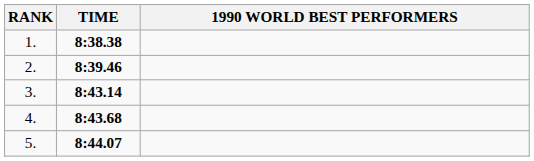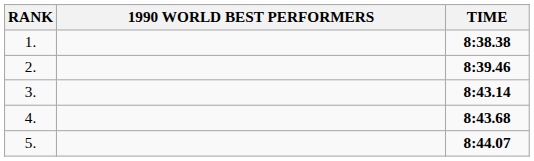 <table class="wikitable" style="border-collapse: collapse; font-size: 90%;">
 <tr>
 <th>RANK</th>
+<th align="center" style="width: 25em">1990 WORLD BEST PERFORMERS</th>
 <th align="center" style="width: 5em">TIME</th>
-<th align="center" style="width: 25em">1990 WORLD BEST PERFORMERS</th>
 </tr>
 <tr>
 <td align="center">1.</td>
+<td></td>
 <td align="center"><strong>8:38.38</strong></td>
-<td></td>
 </tr>
 <tr>
 <td align="center">2.</td>
+<td></td>
 <td align="center"><strong>8:39.46</strong></td>
-<td></td>
 </tr>
 <tr>
 <td align="center">3.</td>
+<td></td>
 <td align="center"><strong>8:43.14</strong></td>
-<td></td>
 </tr>
 <tr>
 <td align="center">4.</td>
+<td></td>
 <td align="center"><strong>8:43.68</strong></td>
-<td></td>
 </tr>
 <tr>
 <td align="center">5.</td>
+<td></td>
 <td align="center"><strong>8:44.07</strong></td>
-<td></td>
 </tr>
 </table>
